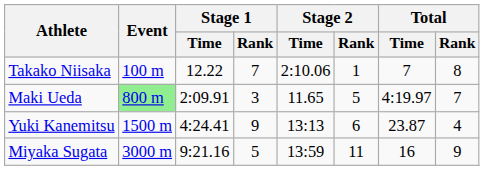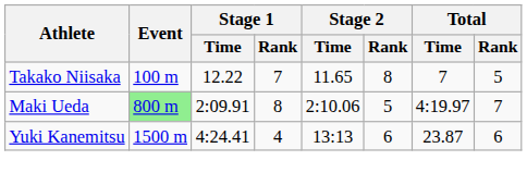 <table class=wikitable style="font-size:90%">
 <tr>
 <th rowspan="2">Athlete</th>
 <th rowspan="2">Event</th>
 <th colspan="2">Stage 1</th>
 <th colspan="2">Stage 2</th>
 <th colspan="2">Total</th>
 </tr>
 <tr style="font-size:95%">
 <th>Time</th>
 <th>Rank</th>
 <th>Time</th>
 <th>Rank</th>
 <th>Time</th>
 <th>Rank</th>
 </tr>
 <tr align=center>
 <td align=left><a href='#'>Takako Niisaka</a></td>
 <td align=left><a href='#'>100 m</a></td>
 <td>12.22</td>
 <td>7</td>
-<td>2:10.06</td>
-<td>1</td>
+<td>11.65</td>
+<td>8</td>
 <td>7</td>
-<td>8</td>
+<td>5</td>
 </tr>
 <tr align=center>
 <td align=left><a href='#'>Maki Ueda</a></td>
 <td align=left style="background: lightgreen;"><a href='#'>800 m</a></td>
 <td>2:09.91</td>
-<td>3</td>
-<td>11.65</td>
+<td>8</td>
+<td>2:10.06</td>
 <td>5</td>
 <td>4:19.97</td>
 <td>7</td>
 </tr>
 <tr align=center>
 <td align=left><a href='#'>Yuki Kanemitsu</a></td>
 <td align=left><a href='#'>1500 m</a></td>
 <td>4:24.41</td>
-<td>9</td>
+<td>4</td>
 <td>13:13</td>
 <td>6</td>
 <td>23.87</td>
-<td>4</td>
-</tr>
-<tr align=center>
-<td align=left><a href='#'>Miyaka Sugata</a></td>
-<td align=left><a href='#'>3000 m</a></td>
-<td>9:21.16</td>
-<td>5</td>
-<td>13:59</td>
-<td>11</td>
-<td>16</td>
-<td>9</td>
+<td>6</td>
 </tr>
 </table>
